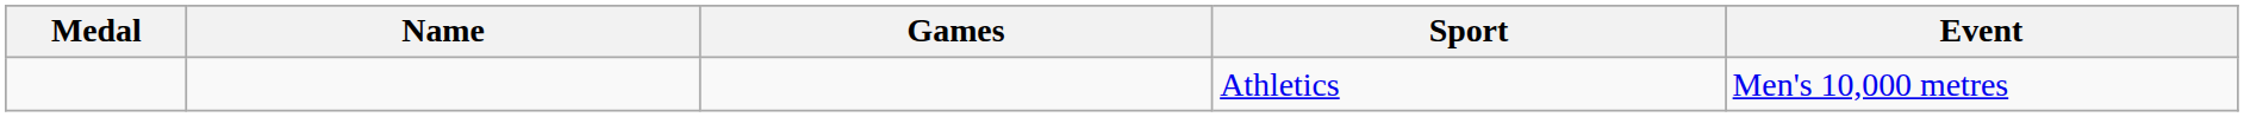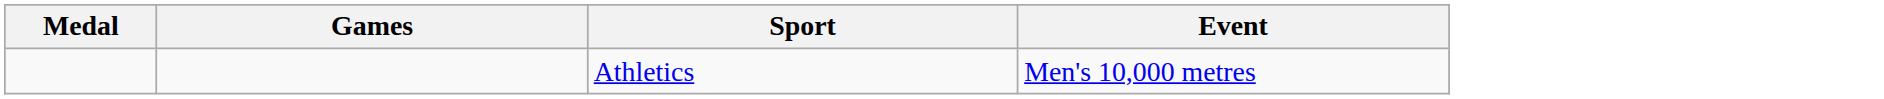 <table class="wikitable sortable">
 <tr>
 <th style="width:5em">Medal</th>
-<th style="width:15em">Name</th>
 <th style="width:15em">Games</th>
 <th style="width:15em">Sport</th>
 <th style="width:15em">Event</th>
 </tr>
 <tr>
 <td></td>
 <td></td>
-<td></td>
 <td> <a href='#'>Athletics</a></td>
 <td><a href='#'>Men's 10,000 metres</a></td>
 </tr>
 </table>
